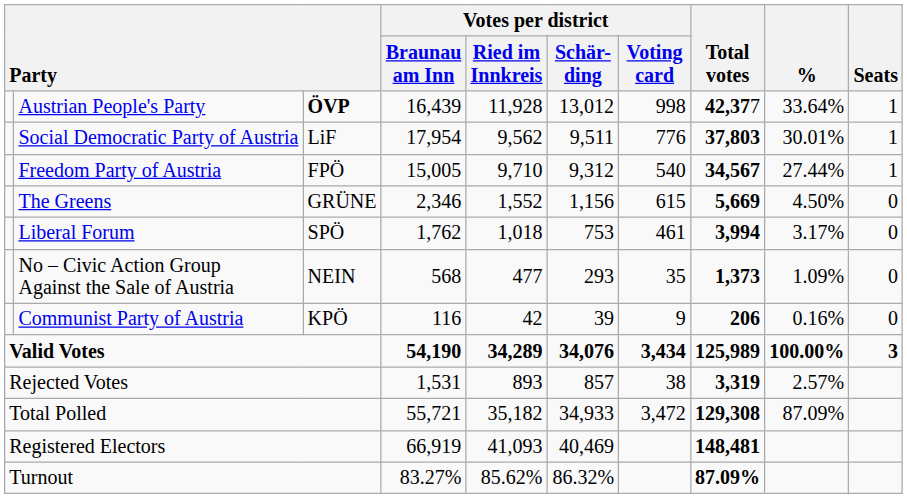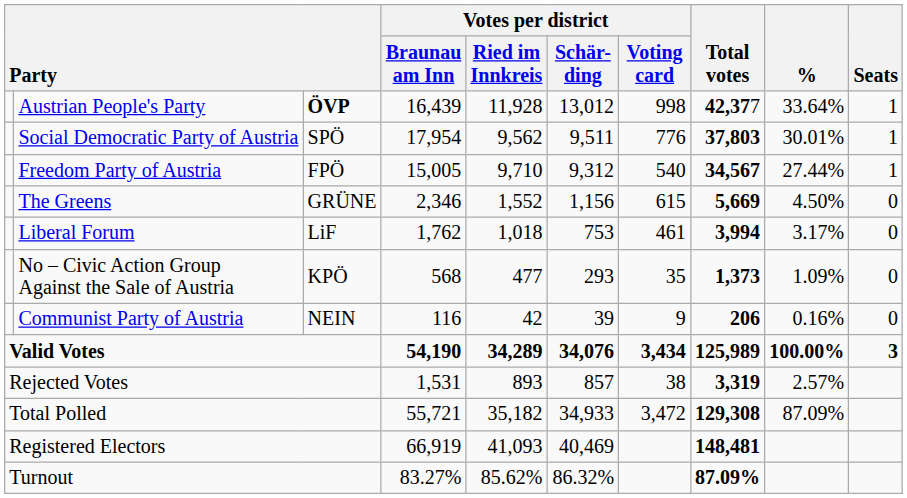 <table class="wikitable" border="1" style="text-align:right;">
 <tr>
 <th style="text-align:left;" valign=bottom rowspan=2 colspan=3>Party</th>
 <th colspan=4>Votes per district</th>
 <th align=center valign=bottom rowspan=2 width="50">Total<br>votes</th>
 <th align=center valign=bottom rowspan=2 width="50">%</th>
 <th align=center valign=bottom rowspan=2>Seats</th>
 </tr>
 <tr>
 <th align=center valign=bottom width="50"><a href='#'>Braunau<br>am Inn</a></th>
 <th align=center valign=bottom width="50"><a href='#'>Ried im<br>Innkreis</a></th>
 <th align=center valign=bottom width="50"><a href='#'>Schär-<br>ding</a></th>
 <th align=center valign=bottom width="50"><a href='#'>Voting<br>card</a></th>
 </tr>
 <tr>
 <td></td>
 <td align=left><a href='#'>Austrian People's Party</a></td>
 <td align=left><strong>ÖVP</strong></td>
 <td>16,439</td>
 <td>11,928</td>
 <td>13,012</td>
 <td>998</td>
 <td><strong>42,37</strong>7</td>
 <td>33.64%</td>
 <td>1</td>
 </tr>
 <tr>
 <td></td>
 <td align=left style="white-space: nowrap;"><a href='#'>Social Democratic Party of Austria</a></td>
-<td align=left>LiF</td>
+<td align=left>SPÖ</td>
 <td>17,954</td>
 <td>9,562</td>
 <td>9,511</td>
 <td>776</td>
 <td><strong>37,803</strong></td>
 <td>30.01%</td>
 <td>1</td>
 </tr>
 <tr>
 <td></td>
 <td align=left><a href='#'>Freedom Party of Austria</a></td>
 <td align=left>FPÖ</td>
 <td>15,005</td>
 <td>9,710</td>
 <td>9,312</td>
 <td>540</td>
 <td><strong>34,567</strong></td>
 <td>27.44%</td>
 <td>1</td>
 </tr>
 <tr>
 <td></td>
 <td align=left><a href='#'>The Greens</a></td>
 <td align=left>GRÜNE</td>
 <td>2,346</td>
 <td>1,552</td>
 <td>1,156</td>
 <td>615</td>
 <td><strong>5,669</strong></td>
 <td>4.50%</td>
 <td>0</td>
 </tr>
 <tr>
 <td></td>
 <td align=left><a href='#'>Liberal Forum</a></td>
-<td align=left>SPÖ</td>
+<td align=left>LiF</td>
 <td>1,762</td>
 <td>1,018</td>
 <td>753</td>
 <td>461</td>
 <td><strong>3,994</strong></td>
 <td>3.17%</td>
 <td>0</td>
 </tr>
 <tr>
 <td></td>
 <td align=left>No – Civic Action Group<br>Against the Sale of Austria</td>
-<td align=left>NEIN</td>
+<td align=left>KPÖ</td>
 <td>568</td>
 <td>477</td>
 <td>293</td>
 <td>35</td>
 <td><strong>1,373</strong></td>
 <td>1.09%</td>
 <td>0</td>
 </tr>
 <tr>
 <td></td>
 <td align=left><a href='#'>Communist Party of Austria</a></td>
-<td align=left>KPÖ</td>
+<td align=left>NEIN</td>
 <td>116</td>
 <td>42</td>
 <td>39</td>
 <td>9</td>
 <td><strong>206</strong></td>
 <td>0.16%</td>
 <td>0</td>
 </tr>
 <tr style="font-weight:bold">
 <td align=left colspan=3>Valid Votes</td>
 <td>54,190</td>
 <td>34,289</td>
 <td>34,076</td>
 <td>3,434</td>
 <td>125,989</td>
 <td>100.00%</td>
 <td>3</td>
 </tr>
 <tr>
 <td align=left colspan=3>Rejected Votes</td>
 <td>1,531</td>
 <td>893</td>
 <td>857</td>
 <td>38</td>
 <td><strong>3,319</strong></td>
 <td>2.57%</td>
 <td></td>
 </tr>
 <tr>
 <td align=left colspan=3>Total Polled</td>
 <td>55,721</td>
 <td>35,182</td>
 <td>34,933</td>
 <td>3,472</td>
 <td><strong>129,308</strong></td>
 <td>87.09%</td>
 <td></td>
 </tr>
 <tr>
 <td align=left colspan=3>Registered Electors</td>
 <td>66,919</td>
 <td>41,093</td>
 <td>40,469</td>
 <td></td>
 <td><strong>148,481</strong></td>
 <td></td>
 <td></td>
 </tr>
 <tr>
 <td align=left colspan=3>Turnout</td>
 <td>83.27%</td>
 <td>85.62%</td>
 <td>86.32%</td>
 <td></td>
 <td><strong>87.09%</strong></td>
 <td></td>
 <td></td>
 </tr>
 </table>
